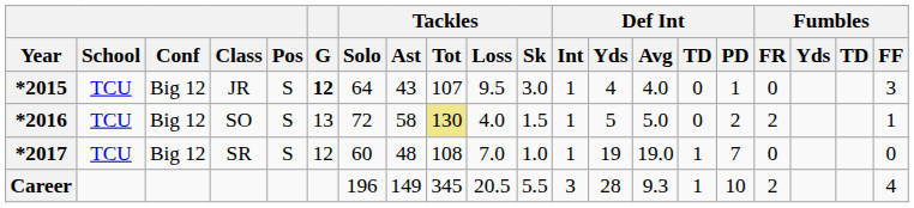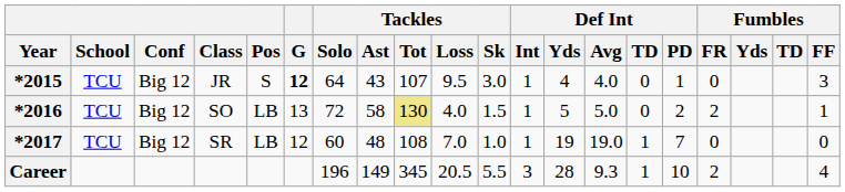 <table class="wikitable sortable" style="text-align:center">
 <tr>
 <th colspan="5"></th>
 <th></th>
 <th colspan="5">Tackles</th>
 <th colspan="5">Def Int</th>
 <th colspan="4">Fumbles</th>
 </tr>
 <tr>
 <th>Year</th>
 <th>School</th>
 <th>Conf</th>
 <th>Class</th>
 <th>Pos</th>
 <th>G</th>
 <th>Solo</th>
 <th>Ast</th>
 <th>Tot</th>
 <th>Loss</th>
 <th>Sk</th>
 <th>Int</th>
 <th>Yds</th>
 <th>Avg</th>
 <th>TD</th>
 <th>PD</th>
 <th>FR</th>
 <th>Yds</th>
 <th>TD</th>
 <th>FF</th>
 </tr>
 <tr>
 <th>*2015</th>
 <td><a href='#'>TCU</a></td>
 <td>Big 12</td>
 <td>JR</td>
 <td>S</td>
 <td><strong>12</strong></td>
 <td>64</td>
 <td>43</td>
 <td>107</td>
 <td>9.5</td>
 <td>3.0</td>
 <td>1</td>
 <td>4</td>
 <td>4.0</td>
 <td>0</td>
 <td>1</td>
 <td>0</td>
 <td></td>
 <td></td>
 <td>3</td>
 </tr>
 <tr>
 <th>*2016</th>
 <td><a href='#'>TCU</a></td>
 <td>Big 12</td>
 <td>SO</td>
-<td>S</td>
+<td>LB</td>
 <td>13</td>
 <td>72</td>
 <td>58</td>
 <td style="background: khaki;">130</td>
 <td>4.0</td>
 <td>1.5</td>
 <td>1</td>
 <td>5</td>
 <td>5.0</td>
 <td>0</td>
 <td>2</td>
 <td>2</td>
 <td></td>
 <td></td>
 <td>1</td>
 </tr>
 <tr>
 <th>*2017</th>
 <td><a href='#'>TCU</a></td>
 <td>Big 12</td>
 <td>SR</td>
-<td>S</td>
+<td>LB</td>
 <td>12</td>
 <td>60</td>
 <td>48</td>
 <td>108</td>
 <td>7.0</td>
 <td>1.0</td>
 <td>1</td>
 <td>19</td>
 <td>19.0</td>
 <td>1</td>
 <td>7</td>
 <td>0</td>
 <td></td>
 <td></td>
 <td>0</td>
 </tr>
 <tr>
 <th>Career</th>
 <td></td>
 <td></td>
 <td></td>
 <td></td>
 <td></td>
 <td>196</td>
 <td>149</td>
 <td>345</td>
 <td>20.5</td>
 <td>5.5</td>
 <td>3</td>
 <td>28</td>
 <td>9.3</td>
 <td>1</td>
 <td>10</td>
 <td>2</td>
 <td></td>
 <td></td>
 <td>4</td>
 </tr>
 </table>
